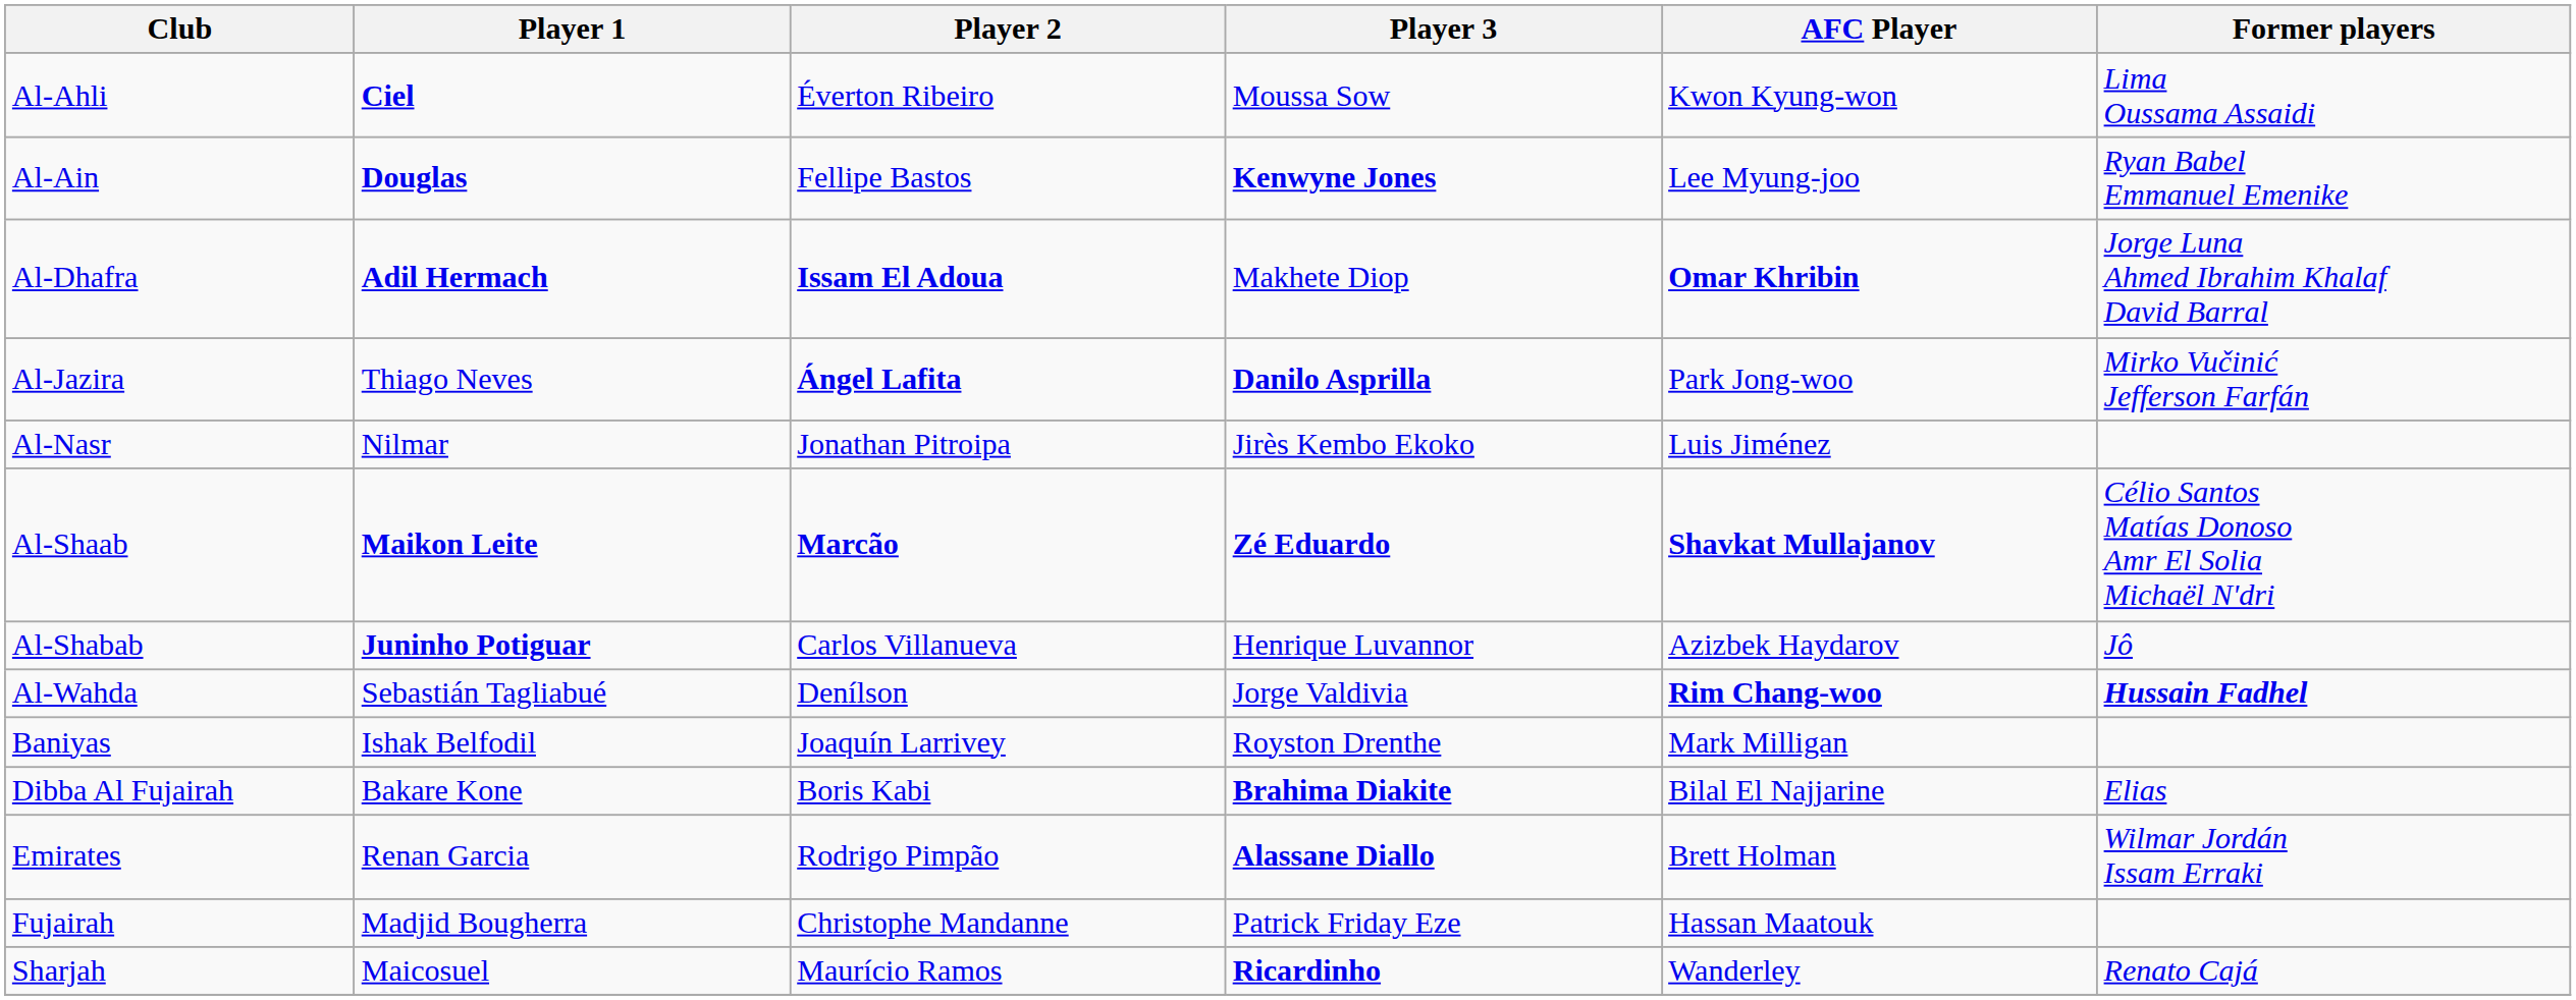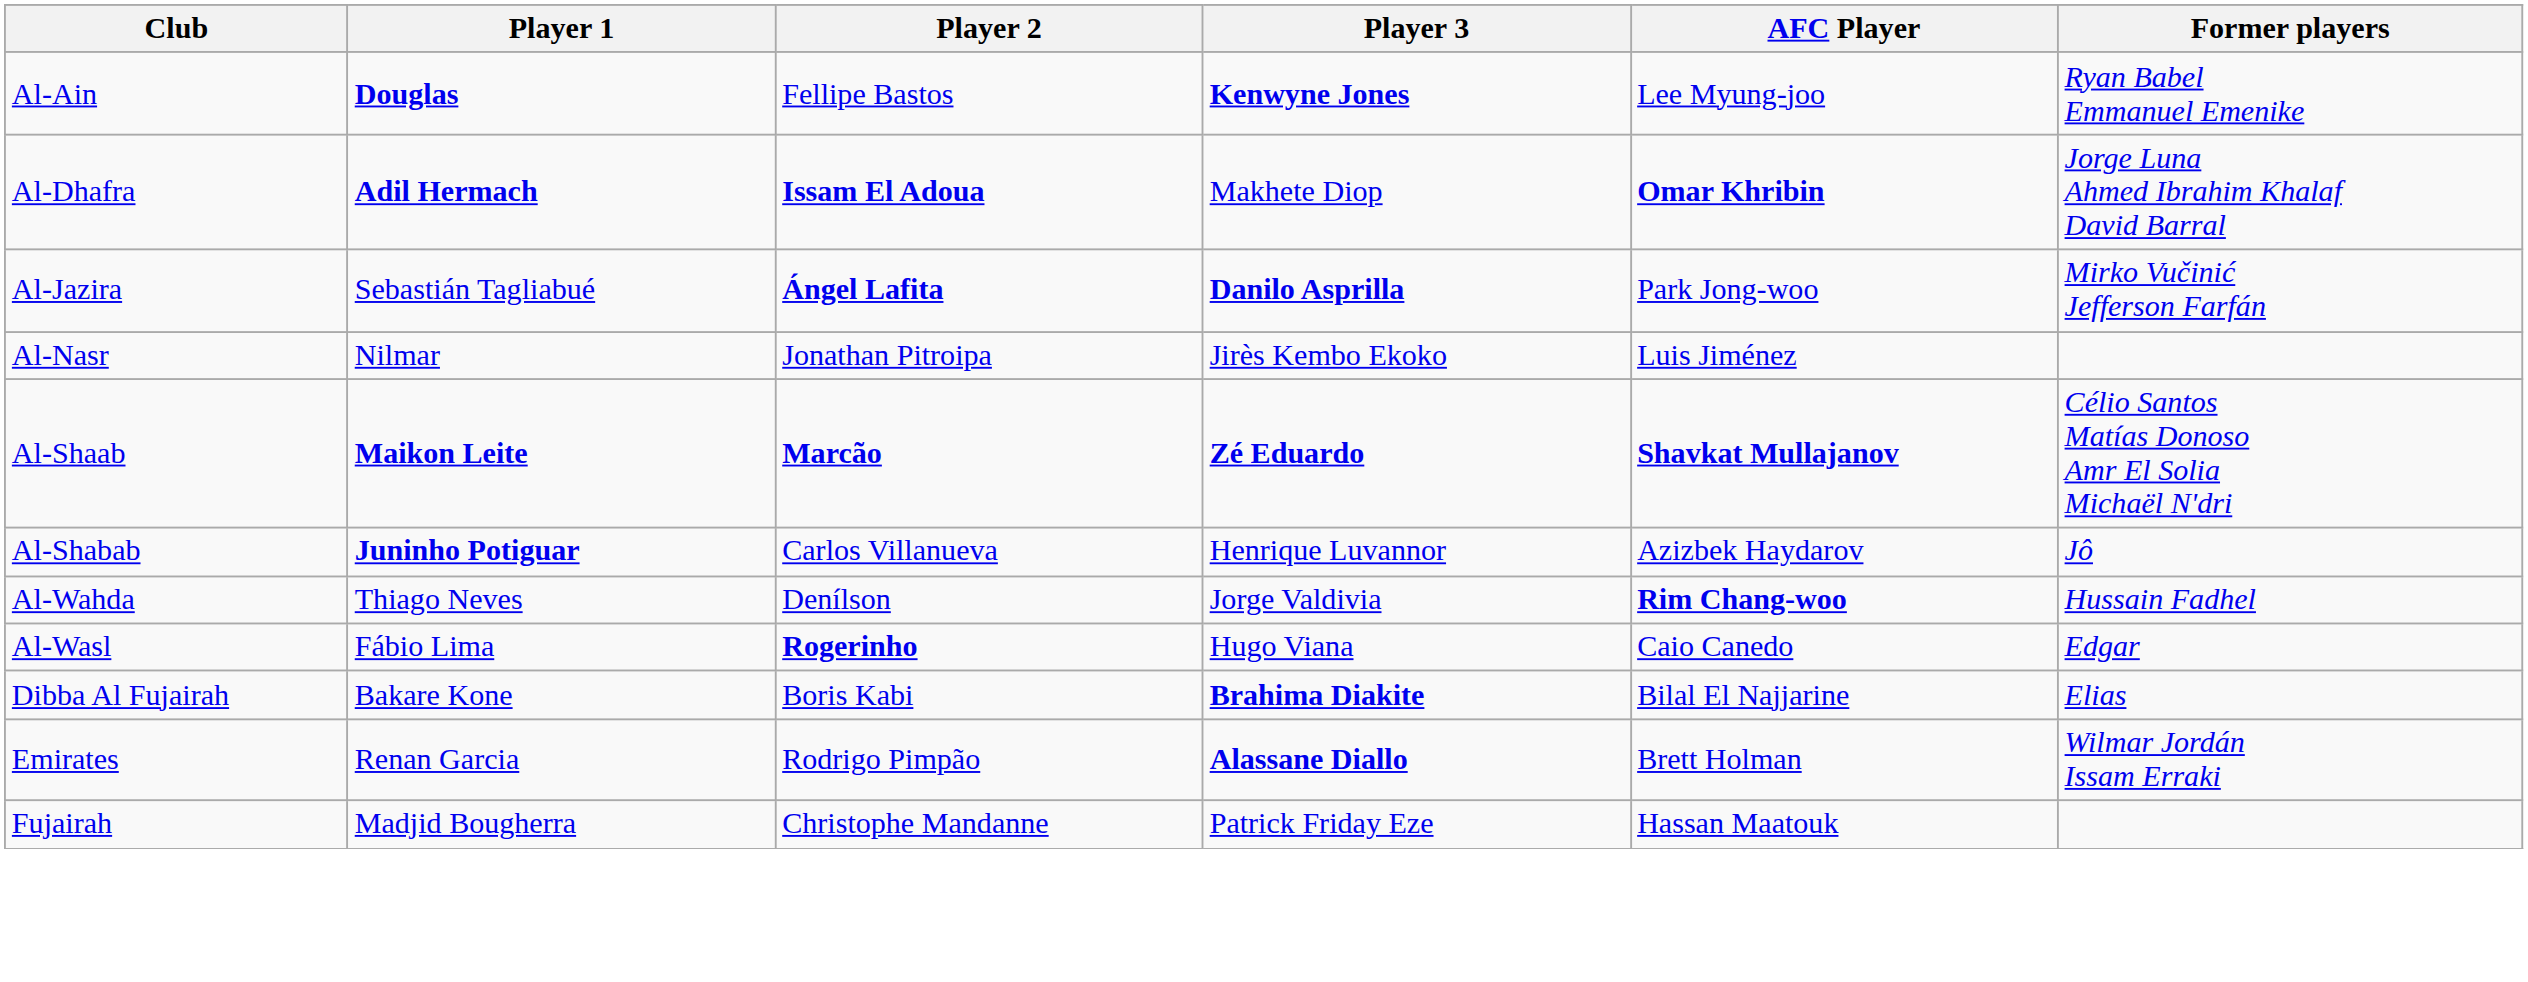 <table class="wikitable">
 <tr>
 <th width="175">Club</th>
 <th width="220">Player 1</th>
 <th width="220">Player 2</th>
 <th width="220">Player 3</th>
 <th width="220"><a href='#'>AFC</a> Player</th>
 <th width="240">Former players</th>
-</tr>
-<tr style="vertical-align:middle;">
-<td><a href='#'>Al-Ahli</a></td>
-<td> <strong><a href='#'>Ciel</a></strong></td>
-<td> <a href='#'>Éverton Ribeiro</a></td>
-<td> <a href='#'>Moussa Sow</a></td>
-<td> <a href='#'>Kwon Kyung-won</a></td>
-<td> <em><a href='#'>Lima</a></em> <br>  <em><a href='#'>Oussama Assaidi</a></em></td>
 </tr>
 <tr>
 <td><a href='#'>Al-Ain</a></td>
 <td> <strong><a href='#'>Douglas</a></strong></td>
 <td> <a href='#'>Fellipe Bastos</a></td>
 <td> <strong><a href='#'>Kenwyne Jones</a></strong></td>
 <td> <a href='#'>Lee Myung-joo</a></td>
 <td> <em><a href='#'>Ryan Babel</a></em> <br>  <em><a href='#'>Emmanuel Emenike</a></em></td>
 </tr>
 <tr>
 <td><a href='#'>Al-Dhafra</a></td>
 <td> <strong><a href='#'>Adil Hermach</a></strong></td>
 <td> <strong><a href='#'>Issam El Adoua</a></strong></td>
 <td> <a href='#'>Makhete Diop</a></td>
 <td> <strong><a href='#'>Omar Khribin</a></strong></td>
 <td> <em><a href='#'>Jorge Luna</a></em> <br>  <em><a href='#'>Ahmed Ibrahim Khalaf</a></em> <br>  <em><a href='#'>David Barral</a></em></td>
 </tr>
 <tr>
 <td><a href='#'>Al-Jazira</a></td>
-<td> <a href='#'>Thiago Neves</a></td>
+<td> <a href='#'>Sebastián Tagliabué</a></td>
 <td> <strong><a href='#'>Ángel Lafita</a></strong></td>
 <td> <strong><a href='#'>Danilo Asprilla</a></strong></td>
 <td> <a href='#'>Park Jong-woo</a></td>
 <td> <em><a href='#'>Mirko Vučinić</a></em> <br>  <em><a href='#'>Jefferson Farfán</a></em></td>
 </tr>
 <tr>
 <td><a href='#'>Al-Nasr</a></td>
 <td> <a href='#'>Nilmar</a></td>
 <td> <a href='#'>Jonathan Pitroipa</a></td>
 <td> <a href='#'>Jirès Kembo Ekoko</a></td>
 <td> <a href='#'>Luis Jiménez</a> </td>
 <td></td>
 </tr>
 <tr>
 <td><a href='#'>Al-Shaab</a></td>
 <td> <strong><a href='#'>Maikon Leite</a></strong></td>
 <td> <strong><a href='#'>Marcão</a></strong></td>
 <td> <strong><a href='#'>Zé Eduardo</a></strong></td>
 <td> <strong><a href='#'>Shavkat Mullajanov</a></strong></td>
 <td> <em><a href='#'>Célio Santos</a></em>  <br>  <em><a href='#'>Matías Donoso</a></em> <br>  <em><a href='#'>Amr El Solia</a></em> <br>  <em><a href='#'>Michaël N'dri</a></em></td>
 </tr>
 <tr>
 <td><a href='#'>Al-Shabab</a></td>
 <td> <strong><a href='#'>Juninho Potiguar</a></strong></td>
 <td> <a href='#'>Carlos Villanueva</a></td>
 <td> <a href='#'>Henrique Luvannor</a></td>
 <td> <a href='#'>Azizbek Haydarov</a></td>
 <td> <em><a href='#'>Jô</a></em></td>
 </tr>
 <tr>
 <td><a href='#'>Al-Wahda</a></td>
-<td> <a href='#'>Sebastián Tagliabué</a></td>
+<td> <a href='#'>Thiago Neves</a></td>
 <td> <a href='#'>Denílson</a></td>
 <td> <a href='#'>Jorge Valdivia</a></td>
 <td> <strong><a href='#'>Rim Chang-woo</a></strong></td>
-<td><strong> <em><a href='#'>Hussain Fadhel</a></em></strong></td>
+<td> <em><a href='#'>Hussain Fadhel</a></em></td>
 </tr>
 <tr>
-<td><a href='#'>Baniyas</a></td>
-<td> <a href='#'>Ishak Belfodil</a></td>
-<td> <a href='#'>Joaquín Larrivey</a></td>
-<td> <a href='#'>Royston Drenthe</a></td>
-<td> <a href='#'>Mark Milligan</a></td>
-<td></td>
+<td><a href='#'>Al-Wasl</a></td>
+<td> <a href='#'>Fábio Lima</a></td>
+<td> <strong><a href='#'>Rogerinho</a></strong></td>
+<td> <a href='#'>Hugo Viana</a></td>
+<td> <a href='#'>Caio Canedo</a> </td>
+<td> <em><a href='#'>Edgar</a></em></td>
 </tr>
 <tr>
 <td><a href='#'>Dibba Al Fujairah</a></td>
 <td> <a href='#'>Bakare Kone</a></td>
 <td> <a href='#'>Boris Kabi</a></td>
 <td> <strong><a href='#'>Brahima Diakite</a></strong></td>
 <td> <a href='#'>Bilal El Najjarine</a></td>
 <td> <em><a href='#'>Elias</a></em></td>
 </tr>
 <tr>
 <td><a href='#'>Emirates</a></td>
 <td> <a href='#'>Renan Garcia</a></td>
 <td> <a href='#'>Rodrigo Pimpão</a></td>
 <td> <strong><a href='#'>Alassane Diallo</a></strong></td>
 <td> <a href='#'>Brett Holman</a></td>
 <td> <em><a href='#'>Wilmar Jordán</a></em> <br>  <em><a href='#'>Issam Erraki</a></em></td>
 </tr>
 <tr>
 <td><a href='#'>Fujairah</a></td>
 <td> <a href='#'>Madjid Bougherra</a></td>
 <td> <a href='#'>Christophe Mandanne</a></td>
 <td> <a href='#'>Patrick Friday Eze</a></td>
 <td> <a href='#'>Hassan Maatouk</a></td>
 <td></td>
 </tr>
 <tr>
-<td><a href='#'>Sharjah</a></td>
-<td> <a href='#'>Maicosuel</a></td>
-<td> <a href='#'>Maurício Ramos</a></td>
-<td> <strong><a href='#'>Ricardinho</a></strong></td>
-<td> <a href='#'>Wanderley</a> </td>
-<td> <em><a href='#'>Renato Cajá</a></em></td>
-</tr>
-<tr>
 </tr>
 </table>
